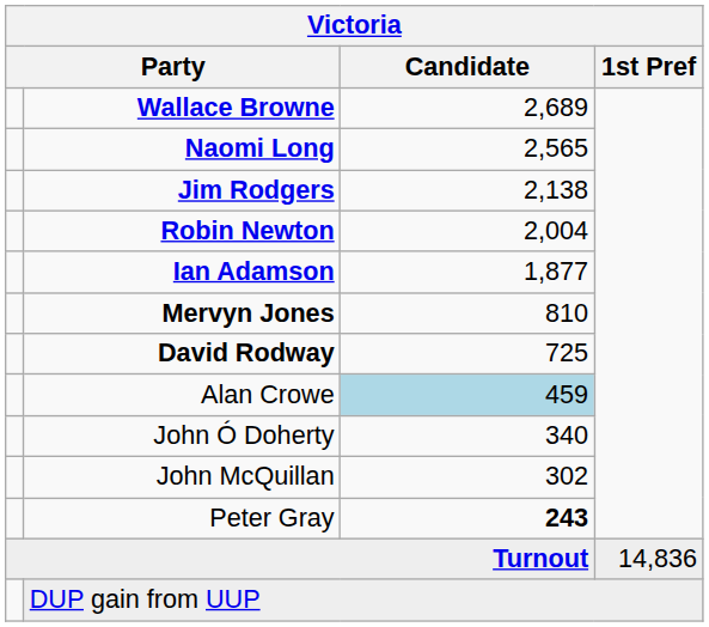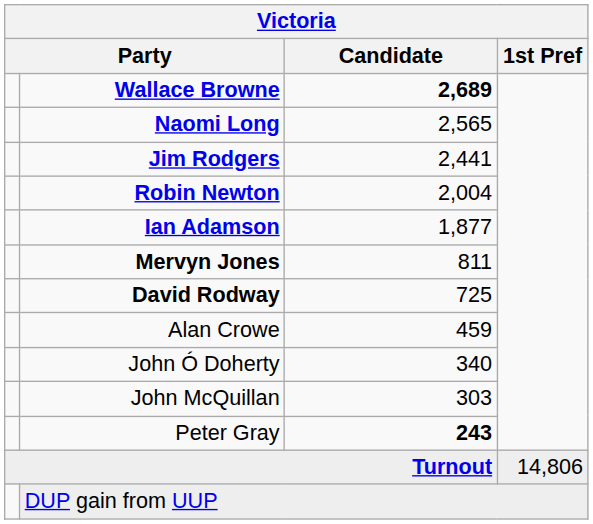 <table class="wikitable">
 <tr>
 <th colspan="4" align="center"><a href='#'>Victoria</a></th>
 </tr>
 <tr>
 <th colspan="2" align="center" width=200>Party</th>
 <th width=150>Candidate</th>
 <th width=60>1st Pref</th>
 </tr>
 <tr>
 <td></td>
 <td align="right"><strong><a href='#'>Wallace Browne</a></strong></td>
-<td align="right">2,689</td>
+<td align="right"><strong>2,689</strong></td>
 </tr>
 <tr>
 <td></td>
 <td align="right"><strong><a href='#'>Naomi Long</a></strong></td>
 <td align="right">2,565</td>
 </tr>
 <tr>
 <td></td>
 <td align="right"><strong><a href='#'>Jim Rodgers</a></strong></td>
-<td align="right">2,138</td>
+<td align="right">2,441</td>
 </tr>
 <tr>
 <td></td>
 <td align="right"><strong><a href='#'>Robin Newton</a></strong></td>
 <td align="right">2,004</td>
 </tr>
 <tr>
 <td></td>
 <td align="right"><strong><a href='#'>Ian Adamson</a></strong></td>
 <td align="right">1,877</td>
 </tr>
 <tr>
 <td></td>
 <td align="right"><strong>Mervyn Jones</strong></td>
-<td align="right">810</td>
+<td align="right">811</td>
 </tr>
 <tr>
 <td></td>
 <td align="right"><strong>David Rodway</strong></td>
 <td align="right">725</td>
 </tr>
 <tr>
 <td></td>
 <td align="right">Alan Crowe</td>
-<td align="right" style="background: lightblue;">459</td>
+<td align="right">459</td>
 </tr>
 <tr>
 <td></td>
 <td align="right">John Ó Doherty</td>
 <td align="right">340</td>
 </tr>
 <tr>
 <td></td>
 <td align="right">John McQuillan</td>
-<td align="right">302</td>
+<td align="right">303</td>
 </tr>
 <tr>
 <td></td>
 <td align="right">Peter Gray</td>
 <td align="right"><strong>243</strong></td>
 </tr>
 <tr bgcolor="EEEEEE">
 <td colspan=3 align="right"><strong><a href='#'>Turnout</a></strong></td>
-<td align="right">14,836</td>
+<td align="right">14,806</td>
 </tr>
 <tr>
 <td bgcolor=></td>
 <td colspan=3 bgcolor="EEEEEE"><a href='#'>DUP</a> gain from <a href='#'>UUP</a></td>
 </tr>
 </table>
